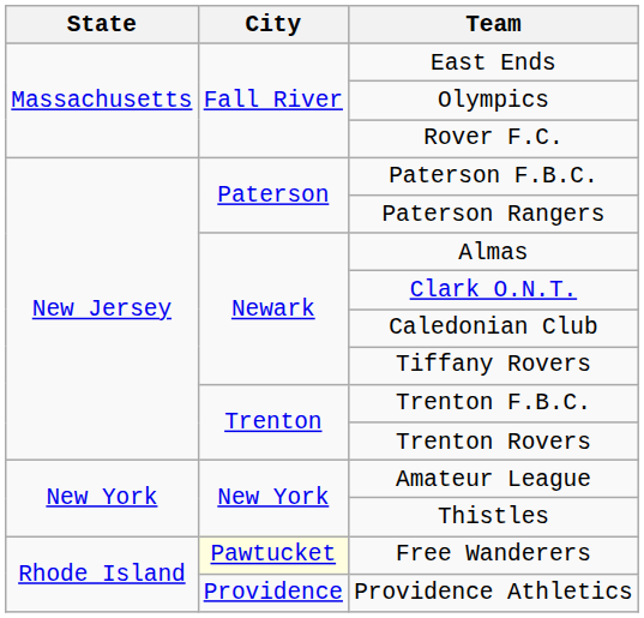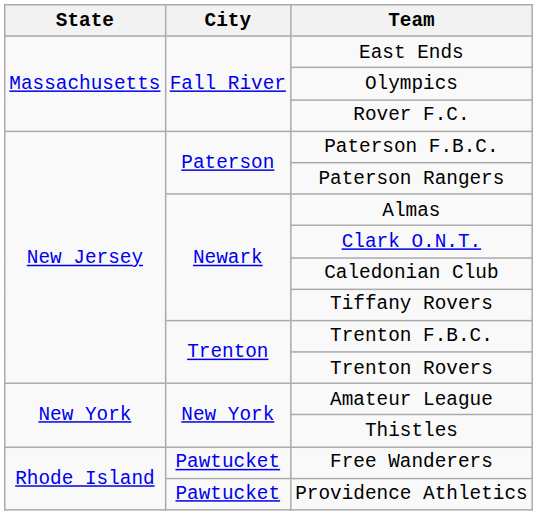 <table class= "wikitable sortable" style="text-align:center">
 <tr>
 <th>State</th>
 <th>City</th>
 <th>Team</th>
 </tr>
 <tr>
 <td rowspan=3><a href='#'>Massachusetts</a></td>
 <td rowspan=3><a href='#'>Fall River</a></td>
 <td>East Ends</td>
 </tr>
 <tr>
 <td>Olympics</td>
 </tr>
 <tr>
 <td>Rover F.C.</td>
 </tr>
 <tr>
 <td rowspan=8><a href='#'>New Jersey</a></td>
 <td rowspan=2><a href='#'>Paterson</a></td>
 <td>Paterson F.B.C.</td>
 </tr>
 <tr>
 <td>Paterson Rangers</td>
 </tr>
 <tr>
 <td rowspan=4><a href='#'>Newark</a></td>
 <td>Almas</td>
 </tr>
 <tr>
 <td><a href='#'>Clark O.N.T.</a></td>
 </tr>
 <tr>
 <td>Caledonian Club</td>
 </tr>
 <tr>
 <td>Tiffany Rovers</td>
 </tr>
 <tr>
 <td rowspan=2><a href='#'>Trenton</a></td>
 <td>Trenton F.B.C.</td>
 </tr>
 <tr>
 <td>Trenton Rovers</td>
 </tr>
 <tr>
 <td rowspan=2><a href='#'>New York</a></td>
 <td rowspan=2><a href='#'>New York</a></td>
 <td>Amateur League</td>
 </tr>
 <tr>
 <td>Thistles</td>
 </tr>
 <tr>
 <td rowspan=2><a href='#'>Rhode Island</a></td>
-<td style="background: lightyellow;"><a href='#'>Pawtucket</a></td>
+<td><a href='#'>Pawtucket</a></td>
 <td>Free Wanderers</td>
 </tr>
 <tr>
-<td><a href='#'>Providence</a></td>
+<td><a href='#'>Pawtucket</a></td>
 <td>Providence Athletics</td>
 </tr>
 </table>
